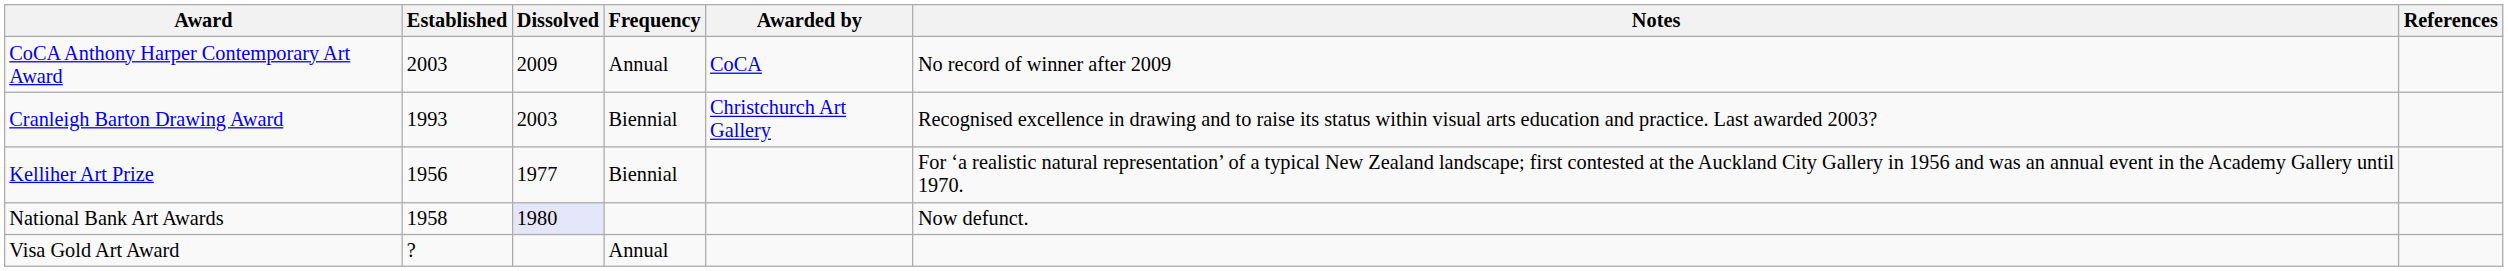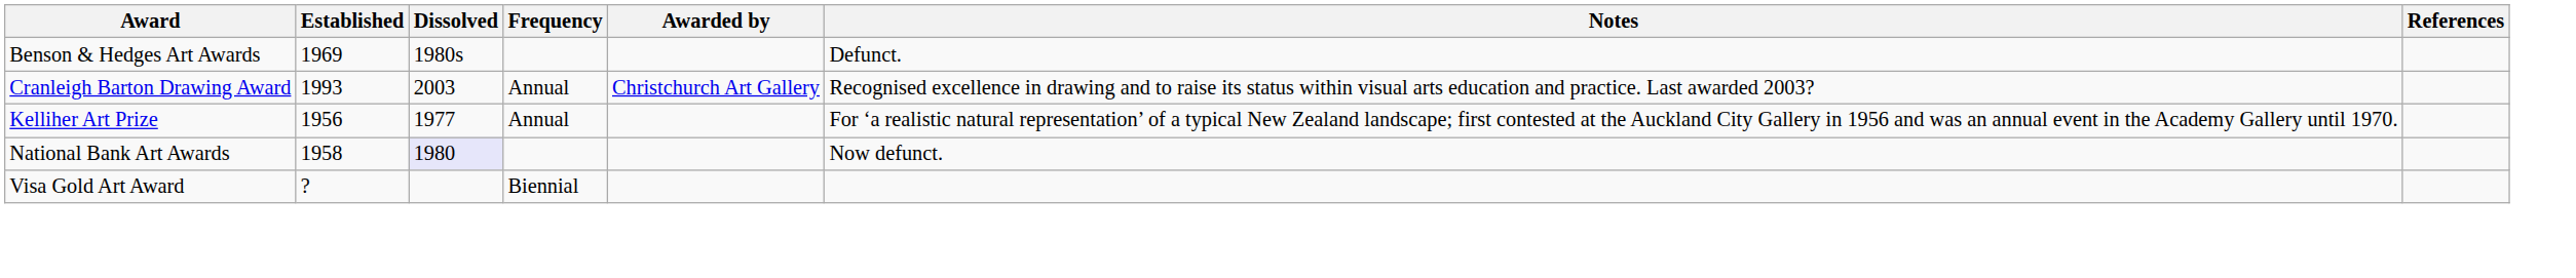 <table class="wikitable">
 <tr>
 <th>Award</th>
 <th>Established</th>
 <th>Dissolved</th>
 <th>Frequency</th>
 <th>Awarded by</th>
 <th>Notes</th>
 <th>References</th>
 </tr>
 <tr>
-<td><a href='#'>CoCA Anthony Harper Contemporary Art Award</a></td>
-<td>2003</td>
-<td>2009</td>
-<td>Annual</td>
-<td><a href='#'>CoCA</a></td>
-<td>No record of winner after 2009</td>
+<td>Benson & Hedges Art Awards</td>
+<td>1969</td>
+<td>1980s</td>
+<td></td>
+<td></td>
+<td>Defunct.</td>
 <td></td>
 </tr>
 <tr>
 <td><a href='#'>Cranleigh Barton Drawing Award</a></td>
 <td>1993</td>
 <td>2003</td>
-<td>Biennial</td>
+<td>Annual</td>
 <td><a href='#'>Christchurch Art Gallery</a></td>
 <td>Recognised excellence in drawing and to raise its status within visual arts education and practice. Last awarded 2003?</td>
 <td></td>
 </tr>
 <tr>
 <td><a href='#'>Kelliher Art Prize</a></td>
 <td>1956</td>
 <td>1977</td>
-<td>Biennial</td>
+<td>Annual</td>
 <td></td>
 <td>For ‘a realistic natural representation’ of a typical New Zealand landscape; first contested at the Auckland City Gallery in 1956 and was an annual event in the Academy Gallery until 1970.<br></td>
 <td></td>
 </tr>
 <tr>
 <td>National Bank Art Awards</td>
 <td>1958</td>
 <td style="background: lavender;">1980</td>
 <td></td>
 <td></td>
 <td>Now defunct.</td>
 <td></td>
 </tr>
 <tr>
 <td>Visa Gold Art Award</td>
 <td>?</td>
 <td></td>
-<td>Annual</td>
+<td>Biennial</td>
 <td></td>
 <td></td>
 <td></td>
 </tr>
 </table>
